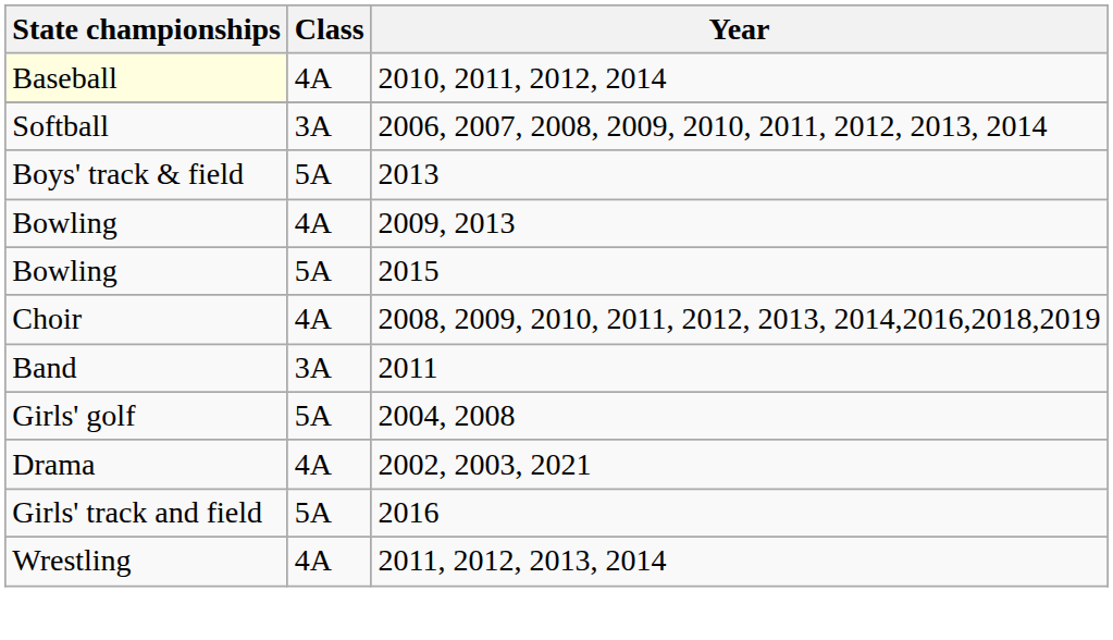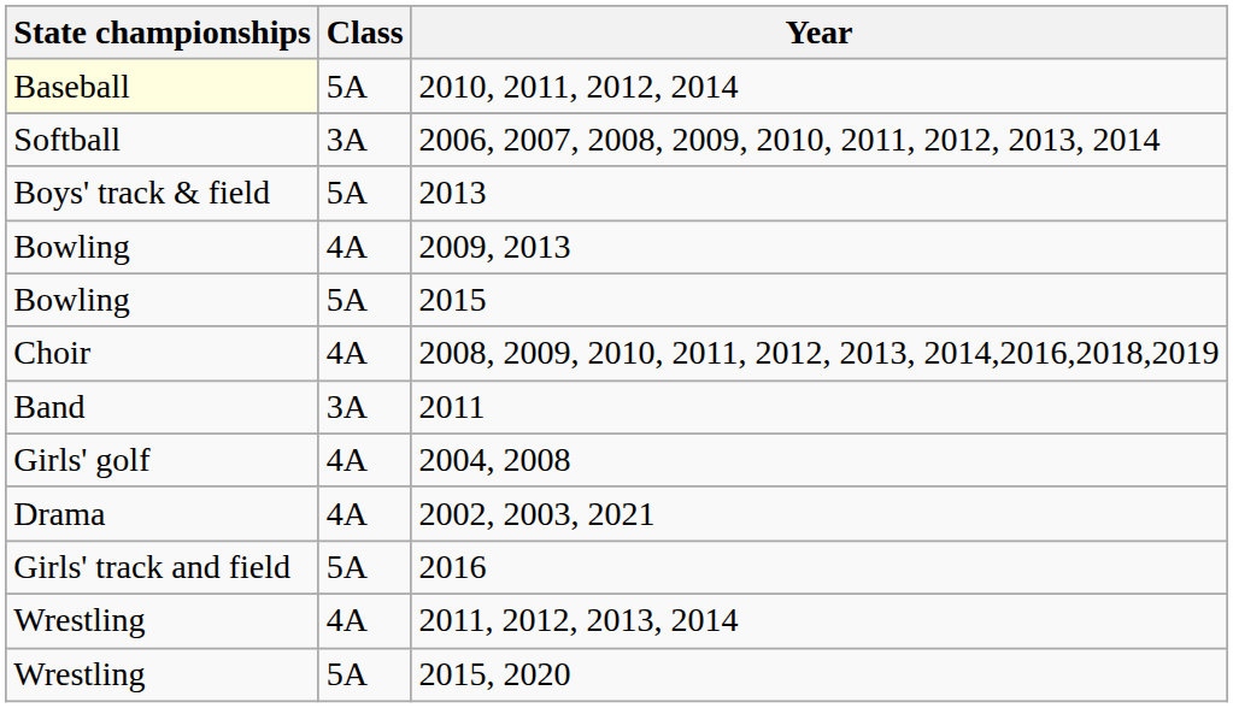 <table class="wikitable">
 <tr>
 <th>State championships</th>
 <th>Class</th>
 <th>Year</th>
 </tr>
 <tr>
 <td style="background: lightyellow;">Baseball</td>
-<td>4A</td>
+<td>5A</td>
 <td>2010, 2011, 2012, 2014</td>
 </tr>
 <tr>
 </tr>
 <tr>
 <td>Softball</td>
 <td>3A</td>
 <td>2006, 2007, 2008, 2009, 2010, 2011, 2012, 2013, 2014</td>
 </tr>
 <tr>
 <td>Boys' track & field</td>
 <td>5A</td>
 <td>2013</td>
 </tr>
 <tr>
 <td>Bowling</td>
 <td>4A</td>
 <td>2009, 2013</td>
 </tr>
 <tr>
 <td>Bowling</td>
 <td>5A</td>
 <td>2015</td>
 </tr>
 <tr>
 <td>Choir</td>
 <td>4A</td>
 <td>2008, 2009, 2010, 2011, 2012, 2013, 2014,2016,2018,2019</td>
 </tr>
 <tr>
 <td>Band</td>
 <td>3A</td>
 <td>2011</td>
 </tr>
 <tr>
 <td>Girls' golf</td>
-<td>5A</td>
+<td>4A</td>
 <td>2004, 2008</td>
 </tr>
 <tr>
 <td>Drama</td>
 <td>4A</td>
 <td>2002, 2003, 2021</td>
 </tr>
 <tr>
 <td>Girls' track and field</td>
 <td>5A</td>
 <td>2016</td>
 </tr>
 <tr>
 <td>Wrestling</td>
 <td>4A</td>
 <td>2011, 2012, 2013, 2014</td>
 </tr>
+<tr>
+<td>Wrestling</td>
+<td>5A</td>
+<td>2015, 2020</td>
+</tr>
 </table>
